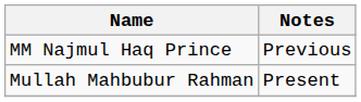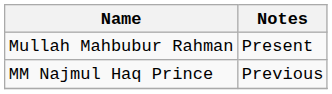 <table class="wikitable">
 <tr>
 <th>Name</th>
 <th>Notes</th>
 </tr>
 <tr>
+<td>Mullah Mahbubur Rahman</td>
+<td>Present</td>
+</tr>
+<tr>
 <td>MM Najmul Haq Prince</td>
 <td>Previous</td>
 </tr>
 <tr>
-<td>Mullah Mahbubur Rahman</td>
-<td>Present</td>
-</tr>
-<tr>
 </tr>
 </table>
